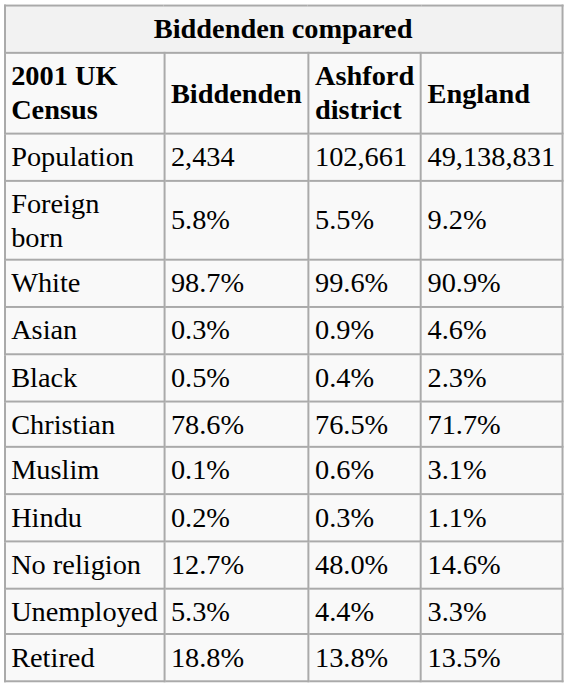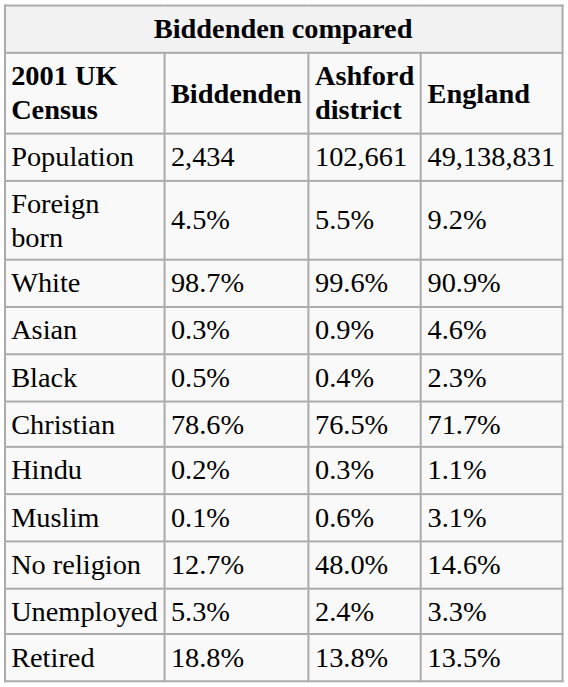 <table class="wikitable" id="toc" style="float: right; margin-left: 2em; width: 20%; font-size: 90%;" cellspacing="3">
 <tr>
 <th colspan="4"><strong>Biddenden compared</strong></th>
 </tr>
 <tr>
 <td><strong>2001 UK Census</strong></td>
 <td><strong>Biddenden</strong></td>
 <td><strong>Ashford district</strong></td>
 <td><strong>England</strong></td>
 </tr>
 <tr>
 <td>Population</td>
 <td>2,434</td>
 <td>102,661</td>
 <td>49,138,831</td>
 </tr>
 <tr>
 <td>Foreign born</td>
-<td>5.8%</td>
+<td>4.5%</td>
 <td>5.5%</td>
 <td>9.2%</td>
 </tr>
 <tr>
 <td>White</td>
 <td>98.7%</td>
 <td>99.6%</td>
 <td>90.9%</td>
 </tr>
 <tr>
 <td>Asian</td>
 <td>0.3%</td>
 <td>0.9%</td>
 <td>4.6%</td>
 </tr>
 <tr>
 <td>Black</td>
 <td>0.5%</td>
 <td>0.4%</td>
 <td>2.3%</td>
 </tr>
 <tr>
 <td>Christian</td>
 <td>78.6%</td>
 <td>76.5%</td>
 <td>71.7%</td>
 </tr>
 <tr>
+<td>Hindu</td>
+<td>0.2%</td>
+<td>0.3%</td>
+<td>1.1%</td>
+</tr>
+<tr>
 <td>Muslim</td>
 <td>0.1%</td>
 <td>0.6%</td>
 <td>3.1%</td>
-</tr>
-<tr>
-<td>Hindu</td>
-<td>0.2%</td>
-<td>0.3%</td>
-<td>1.1%</td>
 </tr>
 <tr>
 <td>No religion</td>
 <td>12.7%</td>
 <td>48.0%</td>
 <td>14.6%</td>
 </tr>
 <tr>
 <td>Unemployed</td>
 <td>5.3%</td>
-<td>4.4%</td>
+<td>2.4%</td>
 <td>3.3%</td>
 </tr>
 <tr>
 <td>Retired</td>
 <td>18.8%</td>
 <td>13.8%</td>
 <td>13.5%</td>
 </tr>
 </table>
